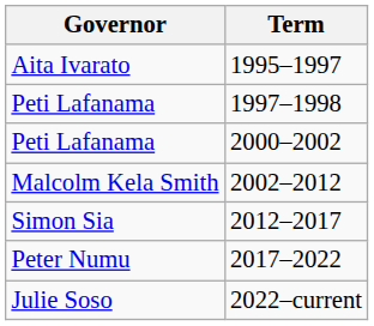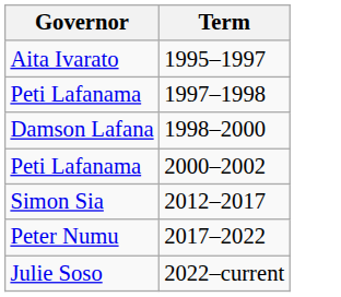 <table class="wikitable">
 <tr>
 <th><strong>Governor</strong></th>
 <th><strong>Term</strong></th>
 </tr>
 <tr>
 <td><a href='#'>Aita Ivarato</a></td>
 <td>1995–1997</td>
 </tr>
 <tr>
 <td><a href='#'>Peti Lafanama</a></td>
 <td>1997–1998</td>
 </tr>
 <tr>
+<td><a href='#'>Damson Lafana</a></td>
+<td>1998–2000</td>
+</tr>
+<tr>
 <td><a href='#'>Peti Lafanama</a></td>
 <td>2000–2002</td>
-</tr>
-<tr>
-<td><a href='#'>Malcolm Kela Smith</a></td>
-<td>2002–2012</td>
 </tr>
 <tr>
 <td><a href='#'>Simon Sia</a></td>
 <td>2012–2017</td>
 </tr>
 <tr>
 <td><a href='#'>Peter Numu</a></td>
 <td>2017–2022</td>
 </tr>
 <tr>
 <td><a href='#'>Julie Soso</a></td>
 <td>2022–current</td>
 </tr>
 </table>
